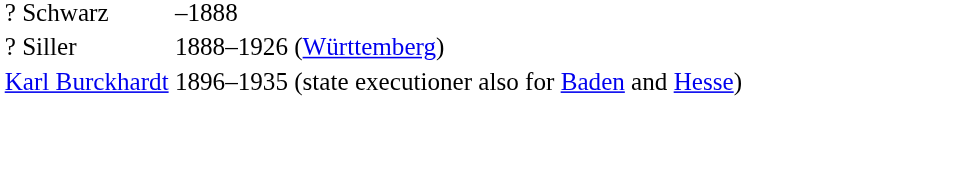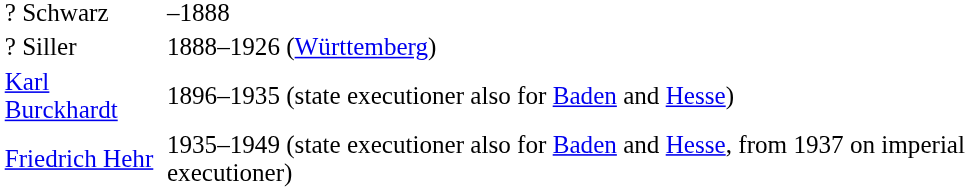 <table>
 <tr>
 <td>? Schwarz</td>
 <td>–1888</td>
 </tr>
 <tr>
 <td>? Siller</td>
 <td>1888–1926 (<a href='#'>Württemberg</a>)</td>
 </tr>
 <tr>
 <td><a href='#'>Karl Burckhardt</a></td>
 <td>1896–1935 (state executioner also for <a href='#'>Baden</a> and <a href='#'>Hesse</a>)</td>
 </tr>
 <tr>
+<td><a href='#'>Friedrich Hehr</a></td>
+<td>1935–1949 (state executioner also for <a href='#'>Baden</a> and <a href='#'>Hesse</a>, from 1937 on imperial executioner)</td>
+</tr>
+<tr>
 </tr>
 </table>
